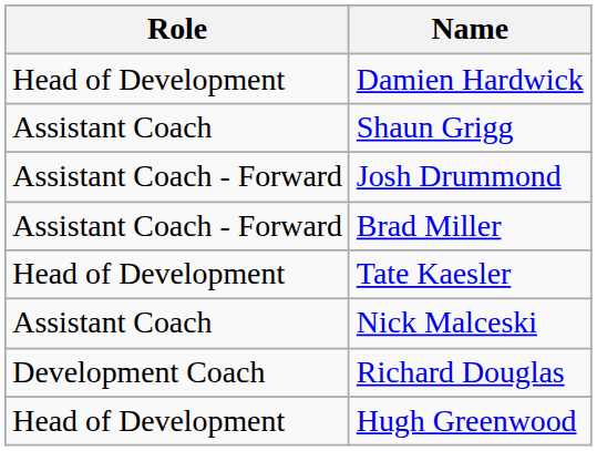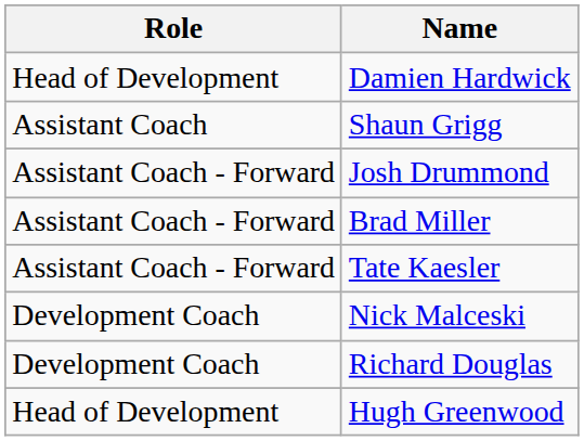 <table class="wikitable">
 <tr>
 <th>Role</th>
 <th>Name</th>
 </tr>
 <tr>
 <td>Head of Development</td>
 <td><a href='#'>Damien Hardwick</a></td>
 </tr>
 <tr>
 <td>Assistant Coach</td>
 <td><a href='#'>Shaun Grigg</a></td>
 </tr>
 <tr>
 <td>Assistant Coach - Forward</td>
 <td><a href='#'>Josh Drummond</a></td>
 </tr>
 <tr>
 <td>Assistant Coach - Forward</td>
 <td><a href='#'>Brad Miller</a></td>
 </tr>
 <tr>
-<td>Head of Development</td>
+<td>Assistant Coach - Forward</td>
 <td><a href='#'>Tate Kaesler</a></td>
 </tr>
 <tr>
-<td>Assistant Coach</td>
+<td>Development Coach</td>
 <td><a href='#'>Nick Malceski</a></td>
 </tr>
 <tr>
 <td>Development Coach</td>
 <td><a href='#'>Richard Douglas</a></td>
 </tr>
 <tr>
 <td>Head of Development</td>
 <td><a href='#'>Hugh Greenwood</a></td>
 </tr>
 </table>
